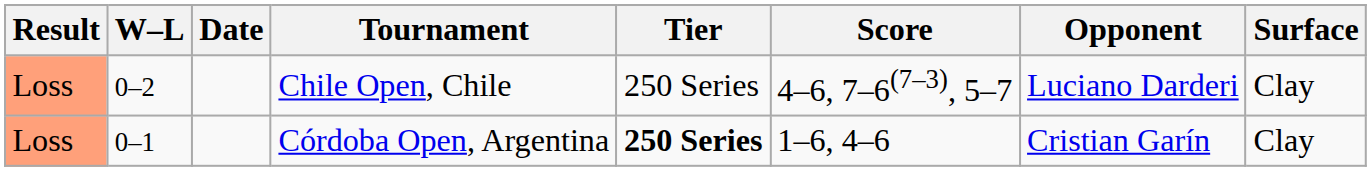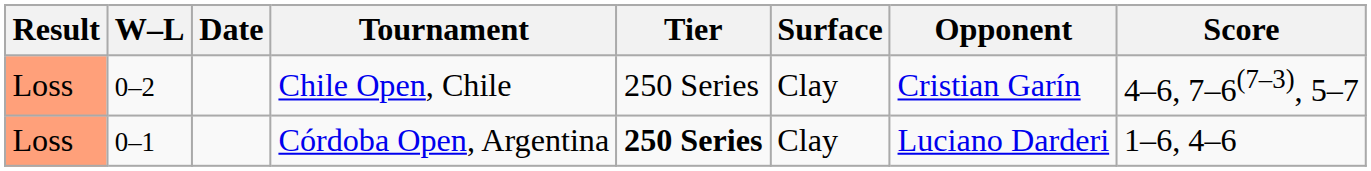 <table class="sortable wikitable">
 <tr>
 <th>Result</th>
 <th class=unsortable>W–L</th>
 <th>Date</th>
 <th>Tournament</th>
 <th>Tier</th>
+<th>Surface</th>
+<th>Opponent</th>
 <th class=unsortable>Score</th>
-<th>Opponent</th>
-<th>Surface</th>
 </tr>
 <tr>
 <td bgcolor=FFA07A>Loss</td>
 <td><small>0–2</small></td>
 <td><a href='#'></a></td>
 <td><a href='#'>Chile Open</a>, Chile</td>
 <td>250 Series</td>
+<td>Clay</td>
+<td> <a href='#'>Cristian Garín</a></td>
 <td>4–6, 7–6<sup>(7–3)</sup>, 5–7</td>
-<td> <a href='#'>Luciano Darderi</a></td>
-<td>Clay</td>
 </tr>
 <tr>
 <td bgcolor=FFA07A>Loss</td>
 <td><small>0–1</small></td>
 <td><a href='#'></a></td>
 <td><a href='#'>Córdoba Open</a>, Argentina</td>
 <td><strong>250 Series</strong></td>
+<td>Clay</td>
+<td> <a href='#'>Luciano Darderi</a></td>
 <td>1–6, 4–6</td>
-<td> <a href='#'>Cristian Garín</a></td>
-<td>Clay</td>
 </tr>
 </table>
